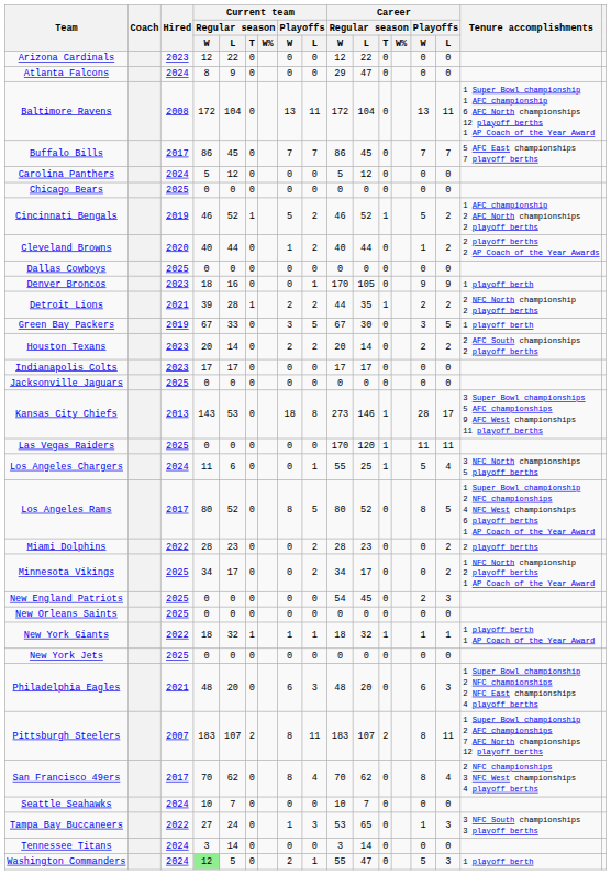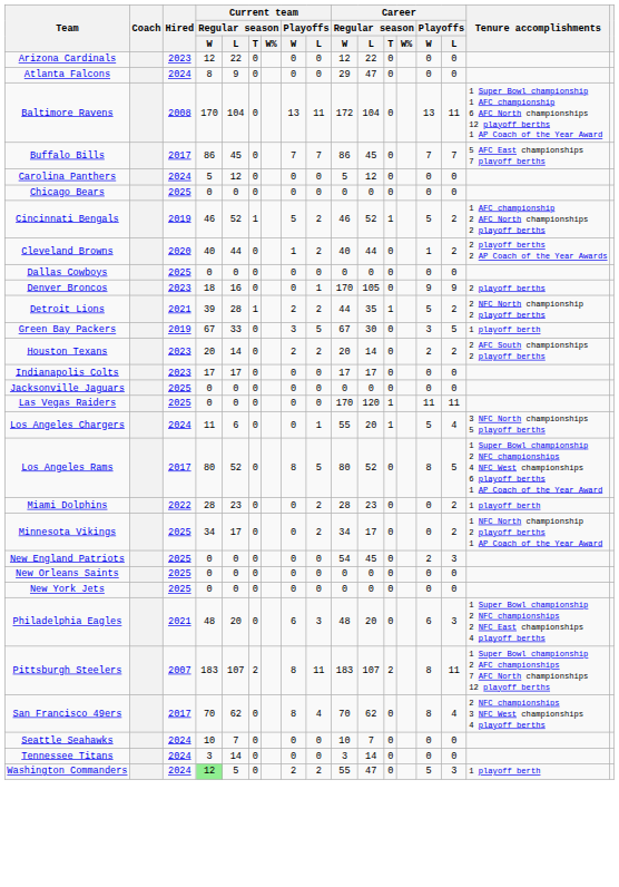 <table class="wikitable sortable sticky-header" style="text-align:center">
 <tr>
 <th rowspan="3">Team</th>
 <th rowspan="3">Coach</th>
 <th rowspan="3">Hired</th>
 <th colspan="6">Current team</th>
 <th colspan="6">Career</th>
 <th rowspan="3" class="unsortable">Tenure accomplishments</th>
 <th rowspan="3" class="unsortable"></th>
 </tr>
 <tr>
 <th colspan="4">Regular season</th>
 <th colspan="2">Playoffs</th>
 <th colspan="4">Regular season</th>
 <th colspan="2">Playoffs</th>
 </tr>
 <tr>
 <th>W</th>
 <th>L</th>
 <th>T</th>
 <th>W%</th>
 <th>W</th>
 <th>L</th>
 <th>W</th>
 <th>L</th>
 <th>T</th>
 <th>W%</th>
 <th>W</th>
 <th>L</th>
 </tr>
 <tr>
 <td><a href='#'>Arizona Cardinals</a></td>
 <th scope="row"></th>
 <td><a href='#'>2023</a></td>
 <td>12</td>
 <td>22</td>
 <td>0</td>
 <td></td>
 <td>0</td>
 <td>0</td>
 <td>12</td>
 <td>22</td>
 <td>0</td>
 <td></td>
 <td>0</td>
 <td>0</td>
 <td align="left"></td>
 <td></td>
 </tr>
 <tr>
 <td><a href='#'>Atlanta Falcons</a></td>
 <th scope="row"></th>
 <td><a href='#'>2024</a></td>
 <td>8</td>
 <td>9</td>
 <td>0</td>
 <td></td>
 <td>0</td>
 <td>0</td>
 <td>29</td>
 <td>47</td>
 <td>0</td>
 <td></td>
 <td>0</td>
 <td>0</td>
 <td align="left"></td>
 <td></td>
 </tr>
 <tr>
 <td><a href='#'>Baltimore Ravens</a></td>
 <th scope="row"></th>
 <td><a href='#'>2008</a></td>
-<td>172</td>
+<td>170</td>
 <td>104</td>
 <td>0</td>
 <td></td>
 <td>13</td>
 <td>11</td>
 <td>172</td>
 <td>104</td>
 <td>0</td>
 <td></td>
 <td>13</td>
 <td>11</td>
 <td align="left"><small>1 <a href='#'>Super Bowl championship</a><br>1 <a href='#'>AFC championship</a> <br>6 <a href='#'>AFC North</a> championships <br>12 <a href='#'>playoff berths</a><br>1 <a href='#'>AP Coach of the Year Award</a></small></td>
 <td></td>
 </tr>
 <tr>
 <td><a href='#'>Buffalo Bills</a></td>
 <th scope="row"></th>
 <td><a href='#'>2017</a></td>
 <td>86</td>
 <td>45</td>
 <td>0</td>
 <td></td>
 <td>7</td>
 <td>7</td>
 <td>86</td>
 <td>45</td>
 <td>0</td>
 <td></td>
 <td>7</td>
 <td>7</td>
 <td align="left"><small>5 <a href='#'>AFC East</a> championships <br>7 <a href='#'>playoff berths</a></small></td>
 <td></td>
 </tr>
 <tr>
 <td><a href='#'>Carolina Panthers</a></td>
 <th scope="row"></th>
 <td><a href='#'>2024</a></td>
 <td>5</td>
 <td>12</td>
 <td>0</td>
 <td></td>
 <td>0</td>
 <td>0</td>
 <td>5</td>
 <td>12</td>
 <td>0</td>
 <td></td>
 <td>0</td>
 <td>0</td>
 <td align="left"></td>
 <td></td>
 </tr>
 <tr>
 <td><a href='#'>Chicago Bears</a></td>
 <th scope="row"></th>
 <td><a href='#'>2025</a></td>
 <td>0</td>
 <td>0</td>
 <td>0</td>
 <td></td>
 <td>0</td>
 <td>0</td>
 <td>0</td>
 <td>0</td>
 <td>0</td>
 <td></td>
 <td>0</td>
 <td>0</td>
 <td align="left"></td>
 <td></td>
 </tr>
 <tr>
 <td><a href='#'>Cincinnati Bengals</a></td>
 <th scope="row"></th>
 <td><a href='#'>2019</a></td>
 <td>46</td>
 <td>52</td>
 <td>1</td>
 <td></td>
 <td>5</td>
 <td>2</td>
 <td>46</td>
 <td>52</td>
 <td>1</td>
 <td></td>
 <td>5</td>
 <td>2</td>
 <td align="left"><small>1 <a href='#'>AFC championship</a> <br>2 <a href='#'>AFC North</a> championships<br>2 <a href='#'>playoff berths</a></small></td>
 <td></td>
 </tr>
 <tr>
 <td><a href='#'>Cleveland Browns</a></td>
 <th scope="row"></th>
 <td><a href='#'>2020</a></td>
 <td>40</td>
 <td>44</td>
 <td>0</td>
 <td></td>
 <td>1</td>
 <td>2</td>
 <td>40</td>
 <td>44</td>
 <td>0</td>
 <td></td>
 <td>1</td>
 <td>2</td>
 <td align="left"><small>2 <a href='#'>playoff berths</a><br>2 <a href='#'>AP Coach of the Year Awards</a></small></td>
 <td></td>
 </tr>
 <tr>
 <td><a href='#'>Dallas Cowboys</a></td>
 <th scope="row"></th>
 <td><a href='#'>2025</a></td>
 <td>0</td>
 <td>0</td>
 <td>0</td>
 <td></td>
 <td>0</td>
 <td>0</td>
 <td>0</td>
 <td>0</td>
 <td>0</td>
 <td></td>
 <td>0</td>
 <td>0</td>
 <td align="left"></td>
 <td></td>
 </tr>
 <tr>
 <td><a href='#'>Denver Broncos</a></td>
 <th scope="row"></th>
 <td><a href='#'>2023</a></td>
 <td>18</td>
 <td>16</td>
 <td>0</td>
 <td></td>
 <td>0</td>
 <td>1</td>
 <td>170</td>
 <td>105</td>
 <td>0</td>
 <td></td>
 <td>9</td>
 <td>9</td>
-<td align="left"><small>1 <a href='#'>playoff berth</a></small></td>
+<td align="left"><small>2 <a href='#'>playoff berths</a></small></td>
 <td></td>
 </tr>
 <tr>
 <td><a href='#'>Detroit Lions</a></td>
 <th scope="row"></th>
 <td><a href='#'>2021</a></td>
 <td>39</td>
 <td>28</td>
 <td>1</td>
 <td></td>
 <td>2</td>
 <td>2</td>
 <td>44</td>
 <td>35</td>
 <td>1</td>
 <td></td>
-<td>2</td>
+<td>5</td>
 <td>2</td>
 <td align="left"><small>2 <a href='#'>NFC North</a> championship<br>2 <a href='#'>playoff berths</a></small></td>
 <td></td>
 </tr>
 <tr>
 <td><a href='#'>Green Bay Packers</a></td>
 <th scope="row"></th>
 <td><a href='#'>2019</a></td>
 <td>67</td>
 <td>33</td>
 <td>0</td>
 <td></td>
 <td>3</td>
 <td>5</td>
 <td>67</td>
 <td>30</td>
 <td>0</td>
 <td></td>
 <td>3</td>
 <td>5</td>
 <td align="left"><small>1 <a href='#'>playoff berth</a></small></td>
 <td></td>
 </tr>
 <tr>
 <td><a href='#'>Houston Texans</a></td>
 <th scope="row"></th>
 <td><a href='#'>2023</a></td>
 <td>20</td>
 <td>14</td>
 <td>0</td>
 <td></td>
 <td>2</td>
 <td>2</td>
 <td>20</td>
 <td>14</td>
 <td>0</td>
 <td></td>
 <td>2</td>
 <td>2</td>
 <td align="left"><small>2 <a href='#'>AFC South</a> championships<br>2 <a href='#'>playoff berths</a></small></td>
 <td></td>
 </tr>
 <tr>
 <td><a href='#'>Indianapolis Colts</a></td>
 <th scope="row"></th>
 <td><a href='#'>2023</a></td>
 <td>17</td>
 <td>17</td>
 <td>0</td>
 <td></td>
 <td>0</td>
 <td>0</td>
 <td>17</td>
 <td>17</td>
 <td>0</td>
 <td></td>
 <td>0</td>
 <td>0</td>
 <td align="left"></td>
 <td></td>
 </tr>
 <tr>
 <td><a href='#'>Jacksonville Jaguars</a></td>
 <th scope="row"></th>
 <td><a href='#'>2025</a></td>
 <td>0</td>
 <td>0</td>
 <td>0</td>
 <td></td>
 <td>0</td>
 <td>0</td>
 <td>0</td>
 <td>0</td>
 <td>0</td>
 <td></td>
 <td>0</td>
 <td>0</td>
 <td align="left"></td>
 <td></td>
 </tr>
 <tr>
-<td><a href='#'>Kansas City Chiefs</a></td>
-<th scope="row"></th>
-<td><a href='#'>2013</a></td>
-<td>143</td>
-<td>53</td>
-<td>0</td>
-<td></td>
-<td>18</td>
-<td>8</td>
-<td>273</td>
-<td>146</td>
-<td>1</td>
-<td></td>
-<td>28</td>
-<td>17</td>
-<td align="left"><small>3 <a href='#'>Super Bowl championships</a><br>5 <a href='#'>AFC championships</a><br>9 <a href='#'>AFC West</a> championships<br>11 <a href='#'>playoff berths</a></small></td>
-<td></td>
-</tr>
-<tr>
 <td><a href='#'>Las Vegas Raiders</a></td>
 <th scope="row"></th>
 <td><a href='#'>2025</a></td>
 <td>0</td>
 <td>0</td>
 <td>0</td>
 <td></td>
 <td>0</td>
 <td>0</td>
 <td>170</td>
 <td>120</td>
 <td>1</td>
 <td></td>
 <td>11</td>
 <td>11</td>
 <td align="left"></td>
 <td></td>
 </tr>
 <tr>
 <td><a href='#'>Los Angeles Chargers</a></td>
 <th scope="row"></th>
 <td><a href='#'>2024</a></td>
 <td>11</td>
 <td>6</td>
 <td>0</td>
 <td></td>
 <td>0</td>
 <td>1</td>
 <td>55</td>
-<td>25</td>
+<td>20</td>
 <td>1</td>
 <td></td>
 <td>5</td>
 <td>4</td>
 <td align="left"><small>3 <a href='#'>NFC North</a> championships<br>5 <a href='#'>playoff berths</a></small></td>
 <td></td>
 </tr>
 <tr>
 <td><a href='#'>Los Angeles Rams</a></td>
 <th scope="row"></th>
 <td><a href='#'>2017</a></td>
 <td>80</td>
 <td>52</td>
 <td>0</td>
 <td></td>
 <td>8</td>
 <td>5</td>
 <td>80</td>
 <td>52</td>
 <td>0</td>
 <td></td>
 <td>8</td>
 <td>5</td>
 <td align="left"><small>1 <a href='#'>Super Bowl championship</a><br>2 <a href='#'>NFC championships</a> <br>4 <a href='#'>NFC West</a> championships<br>6 <a href='#'>playoff berths</a><br>1 <a href='#'>AP Coach of the Year Award</a></small></td>
 <td></td>
 </tr>
 <tr>
 <td><a href='#'>Miami Dolphins</a></td>
 <th scope="row"></th>
 <td><a href='#'>2022</a></td>
 <td>28</td>
 <td>23</td>
 <td>0</td>
 <td></td>
 <td>0</td>
 <td>2</td>
 <td>28</td>
 <td>23</td>
 <td>0</td>
 <td></td>
 <td>0</td>
 <td>2</td>
-<td align="left"><small>2 <a href='#'>playoff berths</a></small></td>
+<td align="left"><small>1 <a href='#'>playoff berth</a></small></td>
 <td></td>
 </tr>
 <tr>
 <td><a href='#'>Minnesota Vikings</a></td>
 <th scope="row"></th>
 <td><a href='#'>2025</a></td>
 <td>34</td>
 <td>17</td>
 <td>0</td>
 <td></td>
 <td>0</td>
 <td>2</td>
 <td>34</td>
 <td>17</td>
 <td>0</td>
 <td></td>
 <td>0</td>
 <td>2</td>
 <td align="left"><small>1 <a href='#'>NFC North</a> championship<br>2 <a href='#'>playoff berths</a><br>1 <a href='#'>AP Coach of the Year Award</a></small></td>
 <td></td>
 </tr>
 <tr>
 <td><a href='#'>New England Patriots</a></td>
 <th scope="row"></th>
 <td><a href='#'>2025</a></td>
 <td>0</td>
 <td>0</td>
 <td>0</td>
 <td></td>
 <td>0</td>
 <td>0</td>
 <td>54</td>
 <td>45</td>
 <td>0</td>
 <td></td>
 <td>2</td>
 <td>3</td>
 <td align="left"></td>
 <td></td>
 </tr>
 <tr>
 <td><a href='#'>New Orleans Saints</a></td>
 <th scope="row"></th>
 <td><a href='#'>2025</a></td>
 <td>0</td>
 <td>0</td>
 <td>0</td>
 <td></td>
 <td>0</td>
 <td>0</td>
 <td>0</td>
 <td>0</td>
 <td>0</td>
 <td></td>
 <td>0</td>
 <td>0</td>
 <td align="left"></td>
-<td></td>
-</tr>
-<tr>
-<td><a href='#'>New York Giants</a></td>
-<th scope="row"></th>
-<td><a href='#'>2022</a></td>
-<td>18</td>
-<td>32</td>
-<td>1</td>
-<td></td>
-<td>1</td>
-<td>1</td>
-<td>18</td>
-<td>32</td>
-<td>1</td>
-<td></td>
-<td>1</td>
-<td>1</td>
-<td align="left"><small>1 <a href='#'>playoff berth</a><br>1 <a href='#'>AP Coach of the Year Award</a></small></td>
 <td></td>
 </tr>
 <tr>
 <td><a href='#'>New York Jets</a></td>
 <th scope="row"></th>
 <td><a href='#'>2025</a></td>
 <td>0</td>
 <td>0</td>
 <td>0</td>
 <td></td>
 <td>0</td>
 <td>0</td>
 <td>0</td>
 <td>0</td>
 <td>0</td>
 <td></td>
 <td>0</td>
 <td>0</td>
 <td align="left"></td>
 <td></td>
 </tr>
 <tr>
 <td><a href='#'>Philadelphia Eagles</a></td>
 <th scope="row"></th>
 <td><a href='#'>2021</a></td>
 <td>48</td>
 <td>20</td>
 <td>0</td>
 <td></td>
 <td>6</td>
 <td>3</td>
 <td>48</td>
 <td>20</td>
 <td>0</td>
 <td></td>
 <td>6</td>
 <td>3</td>
 <td align="left"><small>1 <a href='#'>Super Bowl championship</a><br>2 <a href='#'>NFC championships</a><br>2 <a href='#'>NFC East</a> championships<br>4 <a href='#'>playoff berths</a></small></td>
 <td></td>
 </tr>
 <tr>
 <td><a href='#'>Pittsburgh Steelers</a></td>
 <th scope="row"></th>
 <td><a href='#'>2007</a></td>
 <td>183</td>
 <td>107</td>
 <td>2</td>
 <td></td>
 <td>8</td>
 <td>11</td>
 <td>183</td>
 <td>107</td>
 <td>2</td>
 <td></td>
 <td>8</td>
 <td>11</td>
 <td align="left"><small>1 <a href='#'>Super Bowl championship</a><br>2 <a href='#'>AFC championships</a><br>7 <a href='#'>AFC North</a> championships<br>12 <a href='#'>playoff berths</a></small></td>
 <td></td>
 </tr>
 <tr>
 <td><a href='#'>San Francisco 49ers</a></td>
 <th scope="row"></th>
 <td><a href='#'>2017</a></td>
 <td>70</td>
 <td>62</td>
 <td>0</td>
 <td></td>
 <td>8</td>
 <td>4</td>
 <td>70</td>
 <td>62</td>
 <td>0</td>
 <td></td>
 <td>8</td>
 <td>4</td>
 <td align="left"><small>2 <a href='#'>NFC championships</a><br>3 <a href='#'>NFC West</a> championships<br>4 <a href='#'>playoff berths</a></small></td>
 <td></td>
 </tr>
 <tr>
 <td><a href='#'>Seattle Seahawks</a></td>
 <th scope="row"></th>
 <td><a href='#'>2024</a></td>
 <td>10</td>
 <td>7</td>
 <td>0</td>
 <td></td>
 <td>0</td>
 <td>0</td>
 <td>10</td>
 <td>7</td>
 <td>0</td>
 <td></td>
 <td>0</td>
 <td>0</td>
 <td align="left"></td>
 <td></td>
 </tr>
 <tr>
-<td><a href='#'>Tampa Bay Buccaneers</a></td>
-<th scope="row"></th>
-<td><a href='#'>2022</a></td>
-<td>27</td>
-<td>24</td>
-<td>0</td>
-<td></td>
-<td>1</td>
-<td>3</td>
-<td>53</td>
-<td>65</td>
-<td>0</td>
-<td></td>
-<td>1</td>
-<td>3</td>
-<td align="left"><small>3 <a href='#'>NFC South</a> championships<br>3 <a href='#'>playoff berths</a></small></td>
-<td></td>
-</tr>
-<tr>
 <td><a href='#'>Tennessee Titans</a></td>
 <th scope="row"></th>
 <td><a href='#'>2024</a></td>
 <td>3</td>
 <td>14</td>
 <td>0</td>
 <td></td>
 <td>0</td>
 <td>0</td>
 <td>3</td>
 <td>14</td>
 <td>0</td>
 <td></td>
 <td>0</td>
 <td>0</td>
 <td align="left"></td>
 <td></td>
 </tr>
 <tr>
 <td><a href='#'>Washington Commanders</a></td>
 <th scope="row"></th>
 <td><a href='#'>2024</a></td>
 <td style="background: lightgreen;">12</td>
 <td>5</td>
 <td>0</td>
 <td></td>
 <td>2</td>
-<td>1</td>
+<td>2</td>
 <td>55</td>
 <td>47</td>
 <td>0</td>
 <td></td>
 <td>5</td>
 <td>3</td>
 <td align="left"><small>1 <a href='#'>playoff berth</a></small></td>
 <td></td>
 </tr>
 </table>
